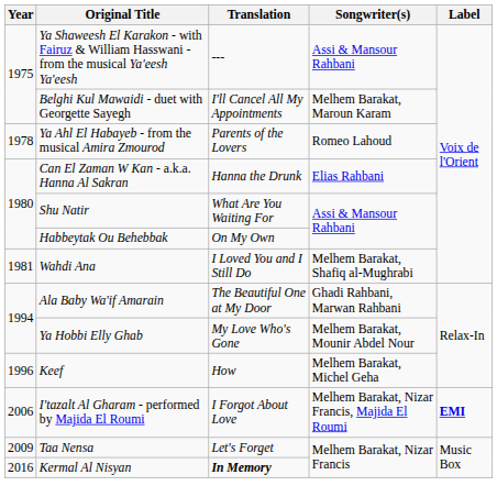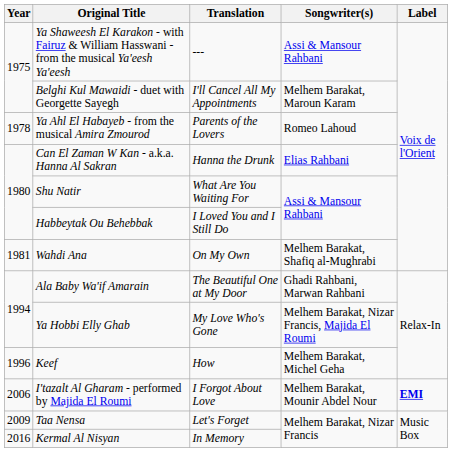 <table class="wikitable sortable" border="2">
 <tr>
 <th scope="col">Year</th>
 <th scope="col">Original Title</th>
 <th scope="col">Translation</th>
 <th scope="col">Songwriter(s)</th>
 <th scope="col">Label</th>
 </tr>
 <tr>
 <td rowspan="2">1975</td>
 <td><em>Ya Shaweesh El Karakon</em> - with <a href='#'>Fairuz</a> & William Hasswani - from the musical <em>Ya'eesh Ya'eesh</em></td>
 <td>---</td>
 <td><a href='#'>Assi & Mansour Rahbani</a></td>
 <td rowspan="7"><a href='#'>Voix de l'Orient</a></td>
 </tr>
 <tr>
 <td><em>Belghi Kul Mawaidi</em> - duet with Georgette Sayegh</td>
 <td><em>I'll Cancel All My Appointments</em></td>
 <td>Melhem Barakat, Maroun Karam</td>
 </tr>
 <tr>
 <td>1978</td>
 <td><em>Ya Ahl El Habayeb</em> - from the musical <em>Amira Zmourod</em></td>
 <td><em>Parents of the Lovers</em></td>
 <td>Romeo Lahoud</td>
 </tr>
 <tr>
 <td rowspan="3">1980</td>
 <td><em>Can El Zaman W Kan</em> - a.k.a. <em>Hanna Al Sakran</em></td>
 <td><em>Hanna the Drunk</em></td>
 <td><a href='#'>Elias Rahbani</a></td>
 </tr>
 <tr>
 <td><em>Shu Natir</em></td>
 <td><em>What Are You Waiting For</em></td>
 <td rowspan="2"><a href='#'>Assi & Mansour Rahbani</a></td>
 </tr>
 <tr>
 <td><em>Habbeytak Ou Behebbak</em></td>
-<td><em>On My Own</em></td>
+<td><em>I Loved You and I Still Do</em></td>
 </tr>
 <tr>
 <td>1981</td>
 <td><em>Wahdi Ana</em></td>
-<td><em>I Loved You and I Still Do</em></td>
+<td><em>On My Own</em></td>
 <td>Melhem Barakat, Shafiq al-Mughrabi</td>
 </tr>
 <tr>
 <td rowspan="2">1994</td>
 <td><em>Ala Baby Wa'if Amarain</em></td>
 <td><em>The Beautiful One at My Door</em></td>
 <td>Ghadi Rahbani, Marwan Rahbani</td>
 <td rowspan="3">Relax-In</td>
 </tr>
 <tr>
 <td><em>Ya Hobbi Elly Ghab</em></td>
 <td><em>My Love Who's Gone</em></td>
-<td>Melhem Barakat, Mounir Abdel Nour</td>
+<td>Melhem Barakat, Nizar Francis, <a href='#'>Majida El Roumi</a></td>
 </tr>
 <tr>
 <td>1996</td>
 <td><em>Keef</em></td>
 <td><em>How</em></td>
 <td>Melhem Barakat, Michel Geha</td>
 </tr>
 <tr>
 <td>2006</td>
 <td><em>I'tazalt Al Gharam</em> - performed by <a href='#'>Majida El Roumi</a></td>
 <td><em>I Forgot About Love</em></td>
-<td>Melhem Barakat, Nizar Francis, <a href='#'>Majida El Roumi</a></td>
+<td>Melhem Barakat, Mounir Abdel Nour</td>
 <td><strong><a href='#'>EMI</a></strong></td>
 </tr>
 <tr>
 <td>2009</td>
 <td><em>Taa Nensa</em></td>
 <td><em>Let's Forget</em></td>
 <td rowspan="2">Melhem Barakat, Nizar Francis</td>
 <td rowspan="2">Music Box</td>
 </tr>
 <tr>
 <td>2016</td>
 <td><em>Kermal Al Nisyan</em></td>
-<td><strong><em>In Memory</em></strong></td>
+<td><em>In Memory</em></td>
 </tr>
 </table>
